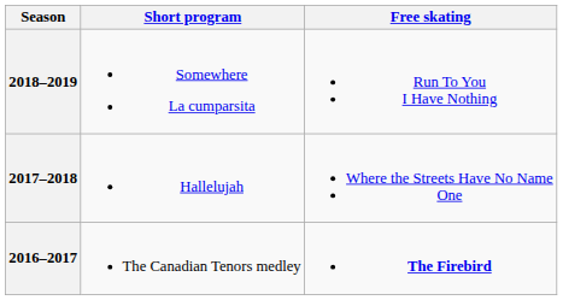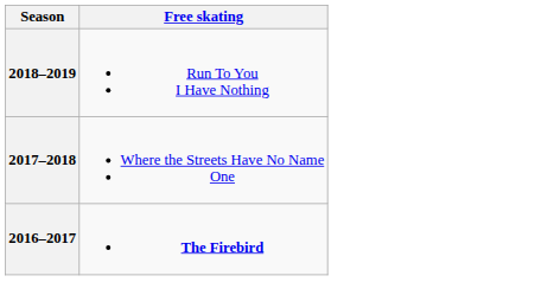 <table class=wikitable style=text-align:center>
 <tr>
 <th>Season</th>
-<th><a href='#'>Short program</a></th>
 <th><a href='#'>Free skating</a></th>
 </tr>
 <tr>
 <th>2018–2019 <br> </th>
-<td><br><ul><li><a href='#'>Somewhere</a> <br></li></ul><ul><li><a href='#'>La cumparsita</a> <br></li></ul></td>
 <td><br><ul><li><a href='#'>Run To You</a> <br></li><li><a href='#'>I Have Nothing</a> <br></li></ul></td>
 </tr>
 <tr>
 <th>2017–2018 <br> </th>
-<td><br><ul><li><a href='#'>Hallelujah</a> <br></li></ul></td>
 <td><br><ul><li><a href='#'>Where the Streets Have No Name</a> <br></li><li><a href='#'>One</a> <br></li></ul></td>
 </tr>
 <tr>
 <th>2016–2017 <br></th>
-<td><br><ul><li>The Canadian Tenors medley</li></ul></td>
 <td><strong><br><ul><li><a href='#'>The Firebird</a> <br></li></ul></strong></td>
 </tr>
 </table>
